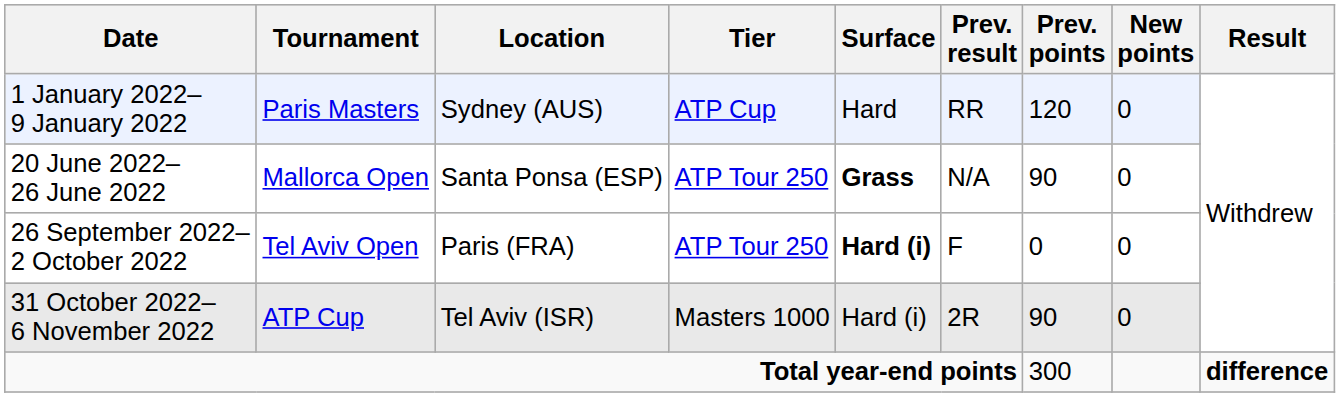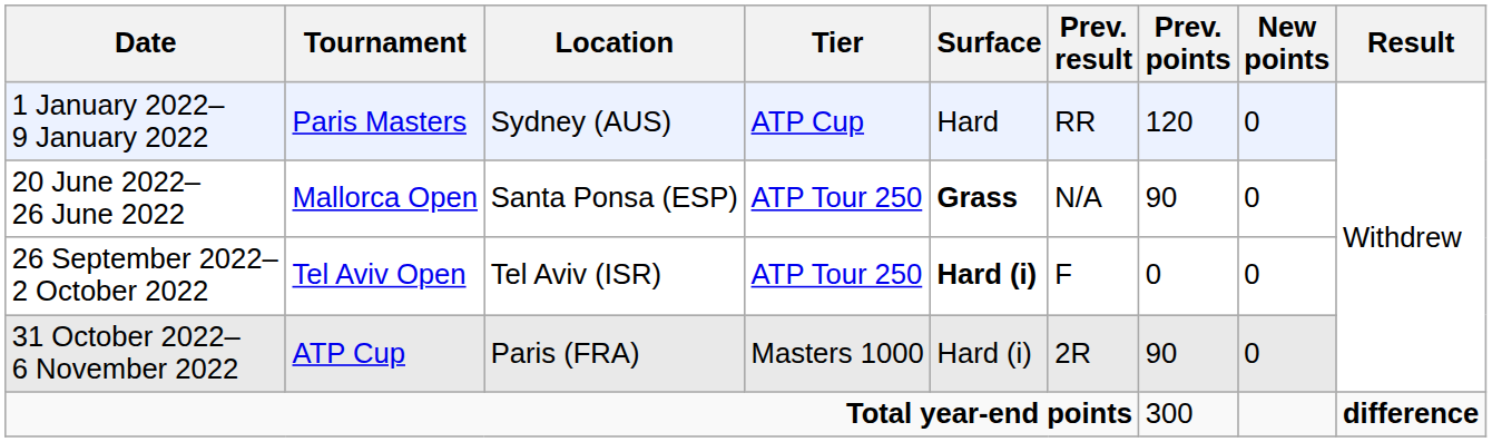 <table class="wikitable" style="text-align:left">
 <tr>
 <th style="width:150px">Date</th>
 <th>Tournament</th>
 <th>Location</th>
 <th>Tier</th>
 <th>Surface</th>
 <th>Prev.<br>result</th>
 <th>Prev.<br>points</th>
 <th>New<br>points</th>
 <th>Result</th>
 </tr>
 <tr style="background:#ECF2FF;">
 <td>1 January 2022–<br>9 January 2022</td>
 <td><a href='#'>Paris Masters</a></td>
 <td>Sydney (AUS)</td>
 <td><a href='#'>ATP Cup</a></td>
 <td>Hard</td>
 <td>RR</td>
 <td>120</td>
 <td>0</td>
 <td style="background:white;" rowspan=4>Withdrew</td>
 </tr>
 <tr style="background:white;">
 <td>20 June 2022–<br>26 June 2022</td>
 <td><a href='#'>Mallorca Open</a></td>
 <td>Santa Ponsa (ESP)</td>
 <td><a href='#'>ATP Tour 250</a></td>
 <td><strong>Grass</strong></td>
 <td>N/A</td>
 <td>90</td>
 <td>0</td>
 </tr>
 <tr style="background:white;">
 <td>26 September 2022–<br>2 October 2022</td>
 <td><a href='#'>Tel Aviv Open</a></td>
-<td>Paris (FRA)</td>
+<td>Tel Aviv (ISR)</td>
 <td><a href='#'>ATP Tour 250</a></td>
 <td><strong>Hard (i)</strong></td>
 <td>F</td>
 <td>0</td>
 <td>0</td>
 </tr>
 <tr style="background:#e9e9e9;">
 <td>31 October 2022–<br>6 November 2022</td>
 <td><a href='#'>ATP Cup</a></td>
-<td>Tel Aviv (ISR)</td>
+<td>Paris (FRA)</td>
 <td>Masters 1000</td>
 <td>Hard (i)</td>
 <td>2R</td>
 <td>90</td>
 <td>0</td>
 </tr>
 <tr>
 <td colspan=6 align=right><strong>Total year-end points</strong></td>
 <td>300</td>
 <td></td>
 <td>  <strong>difference</strong></td>
 </tr>
 </table>
